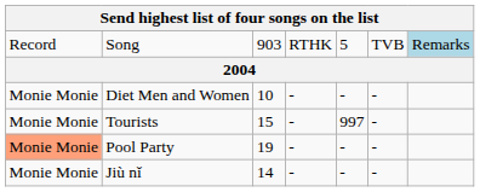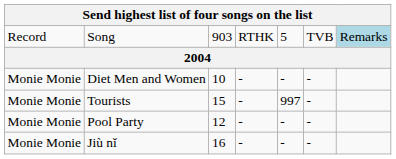 <table class="wikitable">
 <tr>
 <th colspan="7">Send highest list of four songs on the list</th>
 </tr>
 <tr>
 <td>Record</td>
 <td>Song</td>
 <td>903</td>
 <td>RTHK</td>
 <td>5</td>
 <td>TVB</td>
 <td style="background: lightblue;">Remarks</td>
 </tr>
 <tr>
 <th colspan="7">2004</th>
 </tr>
 <tr>
 <td>Monie Monie</td>
 <td>Diet Men and Women</td>
 <td>10</td>
 <td>-</td>
 <td>-</td>
 <td>-</td>
 <td></td>
 </tr>
 <tr>
 <td>Monie Monie</td>
 <td>Tourists</td>
 <td>15</td>
 <td>-</td>
 <td>997</td>
 <td>-</td>
 <td></td>
 </tr>
 <tr>
-<td style="background: lightsalmon;">Monie Monie</td>
+<td>Monie Monie</td>
 <td>Pool Party</td>
-<td>19</td>
+<td>12</td>
 <td>-</td>
 <td>-</td>
 <td>-</td>
 <td></td>
 </tr>
 <tr>
 <td>Monie Monie</td>
 <td>Jiù nǐ</td>
-<td>14</td>
+<td>16</td>
 <td>-</td>
 <td>-</td>
 <td>-</td>
 <td></td>
 </tr>
 </table>
